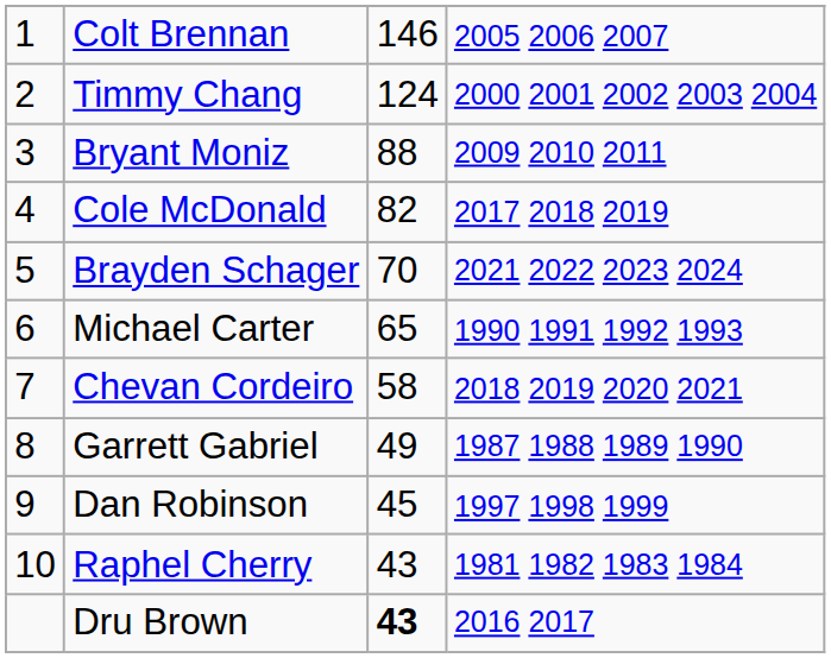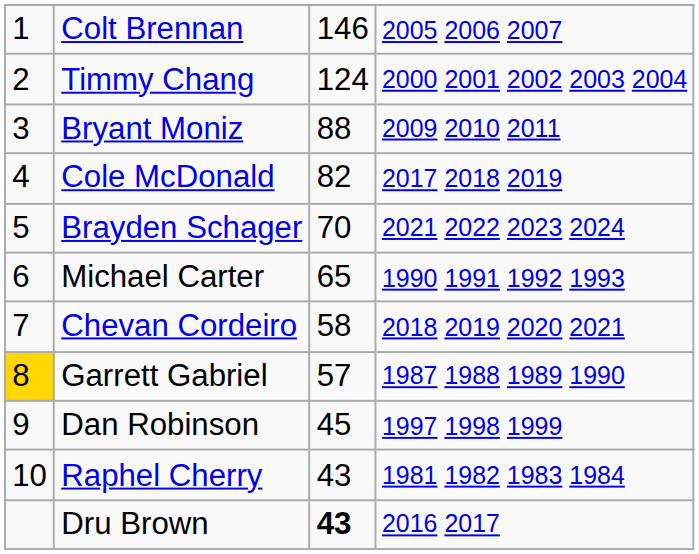 <table class="wikitable">
 <tr>
 </tr>
 <tr>
 <td>1</td>
 <td><a href='#'>Colt Brennan</a></td>
 <td><abbr>146</abbr></td>
 <td style="font-size:80%;"><a href='#'>2005</a> <a href='#'>2006</a> <a href='#'>2007</a></td>
 </tr>
 <tr>
 <td>2</td>
 <td><a href='#'>Timmy Chang</a></td>
 <td><abbr>124</abbr></td>
 <td style="font-size:80%;"><a href='#'>2000</a> <a href='#'>2001</a> <a href='#'>2002</a> <a href='#'>2003</a> <a href='#'>2004</a></td>
 </tr>
 <tr>
 <td>3</td>
 <td><a href='#'>Bryant Moniz</a></td>
 <td><abbr>88</abbr></td>
 <td style="font-size:80%;"><a href='#'>2009</a> <a href='#'>2010</a> <a href='#'>2011</a></td>
 </tr>
 <tr>
 <td>4</td>
 <td><a href='#'>Cole McDonald</a></td>
 <td><abbr>82</abbr></td>
 <td style="font-size:80%;"><a href='#'>2017</a> <a href='#'>2018</a> <a href='#'>2019</a></td>
 </tr>
 <tr>
 <td>5</td>
 <td><a href='#'>Brayden Schager</a></td>
 <td><abbr>70</abbr></td>
 <td style="font-size:80%;"><a href='#'>2021</a> <a href='#'>2022</a> <a href='#'>2023</a> <a href='#'>2024</a></td>
 </tr>
 <tr>
 <td>6</td>
 <td>Michael Carter</td>
 <td><abbr>65</abbr></td>
 <td style="font-size:80%;"><a href='#'>1990</a> <a href='#'>1991</a> <a href='#'>1992</a> <a href='#'>1993</a></td>
 </tr>
 <tr>
 <td>7</td>
 <td><a href='#'>Chevan Cordeiro</a></td>
 <td><abbr>58</abbr></td>
 <td style="font-size:80%;"><a href='#'>2018</a> <a href='#'>2019</a> <a href='#'>2020</a> <a href='#'>2021</a></td>
 </tr>
 <tr>
-<td>8</td>
+<td style="background: gold;">8</td>
 <td>Garrett Gabriel</td>
-<td><abbr>49</abbr></td>
+<td><abbr>57</abbr></td>
 <td style="font-size:80%;"><a href='#'>1987</a> <a href='#'>1988</a> <a href='#'>1989</a> <a href='#'>1990</a></td>
 </tr>
 <tr>
 <td>9</td>
 <td>Dan Robinson</td>
 <td><abbr>45</abbr></td>
 <td style="font-size:80%;"><a href='#'>1997</a> <a href='#'>1998</a> <a href='#'>1999</a></td>
 </tr>
 <tr>
 <td>10</td>
 <td><a href='#'>Raphel Cherry</a></td>
 <td><abbr>43</abbr></td>
 <td style="font-size:80%;"><a href='#'>1981</a> <a href='#'>1982</a> <a href='#'>1983</a> <a href='#'>1984</a></td>
 </tr>
 <tr>
 <td></td>
 <td>Dru Brown</td>
 <td><strong><abbr>43</abbr></strong></td>
 <td style="font-size:80%;"><a href='#'>2016</a> <a href='#'>2017</a></td>
 </tr>
 </table>
